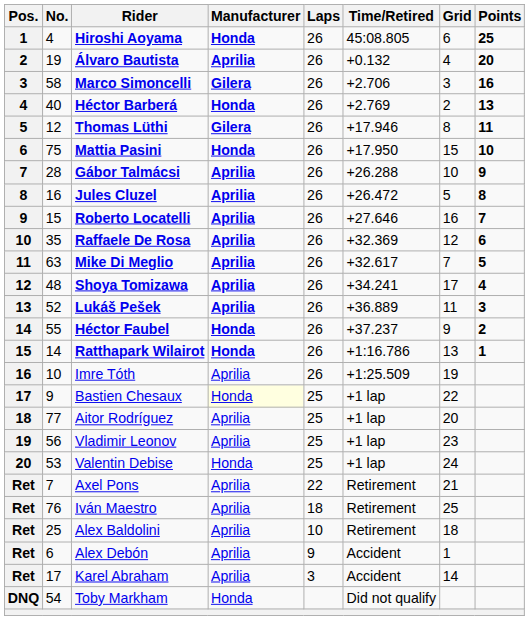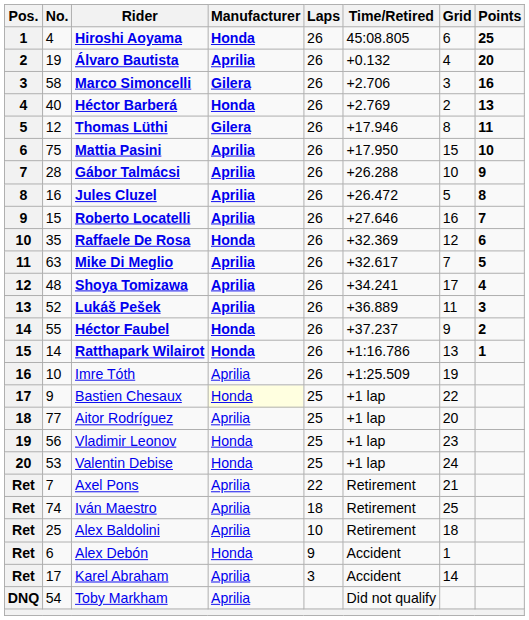 <table class="wikitable" style="font-size: 95%;">
 <tr>
 <th>Pos.</th>
 <th>No.</th>
 <th>Rider</th>
 <th>Manufacturer</th>
 <th>Laps</th>
 <th>Time/Retired</th>
 <th>Grid</th>
 <th>Points</th>
 </tr>
 <tr>
 <th>1</th>
 <td>4</td>
 <td> <strong><a href='#'>Hiroshi Aoyama</a></strong></td>
 <td><strong><a href='#'>Honda</a></strong></td>
 <td>26</td>
 <td>45:08.805</td>
 <td>6</td>
 <td><strong>25</strong></td>
 </tr>
 <tr>
 <th>2</th>
 <td>19</td>
 <td> <strong><a href='#'>Álvaro Bautista</a></strong></td>
 <td><strong><a href='#'>Aprilia</a></strong></td>
 <td>26</td>
 <td>+0.132</td>
 <td>4</td>
 <td><strong>20</strong></td>
 </tr>
 <tr>
 <th>3</th>
 <td>58</td>
 <td> <strong><a href='#'>Marco Simoncelli</a></strong></td>
 <td><strong><a href='#'>Gilera</a></strong></td>
 <td>26</td>
 <td>+2.706</td>
 <td>3</td>
 <td><strong>16</strong></td>
 </tr>
 <tr>
 <th>4</th>
 <td>40</td>
 <td> <strong><a href='#'>Héctor Barberá</a></strong></td>
 <td><strong><a href='#'>Honda</a></strong></td>
 <td>26</td>
 <td>+2.769</td>
 <td>2</td>
 <td><strong>13</strong></td>
 </tr>
 <tr>
 <th>5</th>
 <td>12</td>
 <td> <strong><a href='#'>Thomas Lüthi</a></strong></td>
 <td><strong><a href='#'>Gilera</a></strong></td>
 <td>26</td>
 <td>+17.946</td>
 <td>8</td>
 <td><strong>11</strong></td>
 </tr>
 <tr>
 <th>6</th>
 <td>75</td>
 <td> <strong><a href='#'>Mattia Pasini</a></strong></td>
-<td><strong><a href='#'>Honda</a></strong></td>
+<td><strong><a href='#'>Aprilia</a></strong></td>
 <td>26</td>
 <td>+17.950</td>
 <td>15</td>
 <td><strong>10</strong></td>
 </tr>
 <tr>
 <th>7</th>
 <td>28</td>
 <td> <strong><a href='#'>Gábor Talmácsi</a></strong></td>
 <td><strong><a href='#'>Aprilia</a></strong></td>
 <td>26</td>
 <td>+26.288</td>
 <td>10</td>
 <td><strong>9</strong></td>
 </tr>
 <tr>
 <th>8</th>
 <td>16</td>
 <td> <strong><a href='#'>Jules Cluzel</a></strong></td>
 <td><strong><a href='#'>Aprilia</a></strong></td>
 <td>26</td>
 <td>+26.472</td>
 <td>5</td>
 <td><strong>8</strong></td>
 </tr>
 <tr>
 <th>9</th>
 <td>15</td>
 <td> <strong><a href='#'>Roberto Locatelli</a></strong></td>
 <td><strong><a href='#'>Aprilia</a></strong></td>
 <td>26</td>
 <td>+27.646</td>
 <td>16</td>
 <td><strong>7</strong></td>
 </tr>
 <tr>
 <th>10</th>
 <td>35</td>
 <td> <strong><a href='#'>Raffaele De Rosa</a></strong></td>
-<td><strong><a href='#'>Aprilia</a></strong></td>
+<td><strong><a href='#'>Honda</a></strong></td>
 <td>26</td>
 <td>+32.369</td>
 <td>12</td>
 <td><strong>6</strong></td>
 </tr>
 <tr>
 <th>11</th>
 <td>63</td>
 <td> <strong><a href='#'>Mike Di Meglio</a></strong></td>
 <td><strong><a href='#'>Aprilia</a></strong></td>
 <td>26</td>
 <td>+32.617</td>
 <td>7</td>
 <td><strong>5</strong></td>
 </tr>
 <tr>
 <th>12</th>
 <td>48</td>
 <td> <strong><a href='#'>Shoya Tomizawa</a></strong></td>
 <td><strong><a href='#'>Aprilia</a></strong></td>
 <td>26</td>
 <td>+34.241</td>
 <td>17</td>
 <td><strong>4</strong></td>
 </tr>
 <tr>
 <th>13</th>
 <td>52</td>
 <td> <strong><a href='#'>Lukáš Pešek</a></strong></td>
 <td><strong><a href='#'>Aprilia</a></strong></td>
 <td>26</td>
 <td>+36.889</td>
 <td>11</td>
 <td><strong>3</strong></td>
 </tr>
 <tr>
 <th>14</th>
 <td>55</td>
 <td> <strong><a href='#'>Héctor Faubel</a></strong></td>
 <td><strong><a href='#'>Honda</a></strong></td>
 <td>26</td>
 <td>+37.237</td>
 <td>9</td>
 <td><strong>2</strong></td>
 </tr>
 <tr>
 <th>15</th>
 <td>14</td>
 <td> <strong><a href='#'>Ratthapark Wilairot</a></strong></td>
 <td><strong><a href='#'>Honda</a></strong></td>
 <td>26</td>
 <td>+1:16.786</td>
 <td>13</td>
 <td><strong>1</strong></td>
 </tr>
 <tr>
 <th>16</th>
 <td>10</td>
 <td> <a href='#'>Imre Tóth</a></td>
 <td><a href='#'>Aprilia</a></td>
 <td>26</td>
 <td>+1:25.509</td>
 <td>19</td>
 <td></td>
 </tr>
 <tr>
 <th>17</th>
 <td>9</td>
 <td> <a href='#'>Bastien Chesaux</a></td>
 <td style="background: lightyellow;"><a href='#'>Honda</a></td>
 <td>25</td>
 <td>+1 lap</td>
 <td>22</td>
 <td></td>
 </tr>
 <tr>
 <th>18</th>
 <td>77</td>
 <td> <a href='#'>Aitor Rodríguez</a></td>
 <td><a href='#'>Aprilia</a></td>
 <td>25</td>
 <td>+1 lap</td>
 <td>20</td>
 <td></td>
 </tr>
 <tr>
 <th>19</th>
 <td>56</td>
 <td> <a href='#'>Vladimir Leonov</a></td>
-<td><a href='#'>Aprilia</a></td>
+<td><a href='#'>Honda</a></td>
 <td>25</td>
 <td>+1 lap</td>
 <td>23</td>
 <td></td>
 </tr>
 <tr>
 <th>20</th>
 <td>53</td>
 <td> <a href='#'>Valentin Debise</a></td>
 <td><a href='#'>Honda</a></td>
 <td>25</td>
 <td>+1 lap</td>
 <td>24</td>
 <td></td>
 </tr>
 <tr>
 <th>Ret</th>
 <td>7</td>
 <td> <a href='#'>Axel Pons</a></td>
 <td><a href='#'>Aprilia</a></td>
 <td>22</td>
 <td>Retirement</td>
 <td>21</td>
 <td></td>
 </tr>
 <tr>
 <th>Ret</th>
-<td>76</td>
+<td>74</td>
 <td> <a href='#'>Iván Maestro</a></td>
 <td><a href='#'>Aprilia</a></td>
 <td>18</td>
 <td>Retirement</td>
 <td>25</td>
 <td></td>
 </tr>
 <tr>
 <th>Ret</th>
 <td>25</td>
 <td> <a href='#'>Alex Baldolini</a></td>
 <td><a href='#'>Aprilia</a></td>
 <td>10</td>
 <td>Retirement</td>
 <td>18</td>
 <td></td>
 </tr>
 <tr>
 <th>Ret</th>
 <td>6</td>
 <td> <a href='#'>Alex Debón</a></td>
-<td><a href='#'>Aprilia</a></td>
+<td><a href='#'>Honda</a></td>
 <td>9</td>
 <td>Accident</td>
 <td>1</td>
 <td></td>
 </tr>
 <tr>
 <th>Ret</th>
 <td>17</td>
 <td> <a href='#'>Karel Abraham</a></td>
 <td><a href='#'>Aprilia</a></td>
 <td>3</td>
 <td>Accident</td>
 <td>14</td>
 <td></td>
 </tr>
 <tr>
 <th>DNQ</th>
 <td>54</td>
 <td> <a href='#'>Toby Markham</a></td>
-<td><a href='#'>Honda</a></td>
+<td><a href='#'>Aprilia</a></td>
 <td></td>
 <td>Did not qualify</td>
 <td></td>
 <td></td>
 </tr>
 <tr>
 <th colspan=8></th>
 </tr>
 </table>
